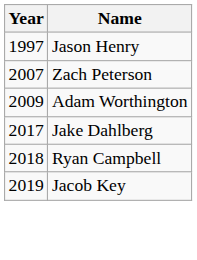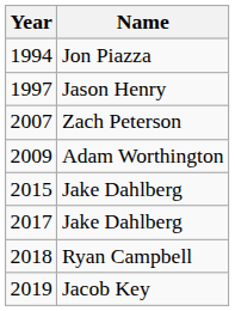 <table class="wikitable">
 <tr>
 <th>Year</th>
 <th>Name</th>
+</tr>
+<tr>
+<td>1994</td>
+<td>Jon Piazza</td>
 </tr>
 <tr>
 <td>1997</td>
 <td>Jason Henry</td>
 </tr>
 <tr>
 <td>2007</td>
 <td>Zach Peterson</td>
 </tr>
 <tr>
 <td>2009</td>
 <td>Adam Worthington</td>
 </tr>
 <tr>
+<td>2015</td>
+<td>Jake Dahlberg</td>
+</tr>
+<tr>
 <td>2017</td>
 <td>Jake Dahlberg</td>
 </tr>
 <tr>
 <td>2018</td>
 <td>Ryan Campbell</td>
 </tr>
 <tr>
 <td>2019</td>
 <td>Jacob Key</td>
 </tr>
 </table>
